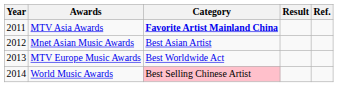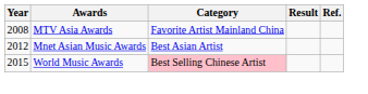 <table class="wikitable">
 <tr>
 <th>Year</th>
 <th>Awards</th>
 <th>Category</th>
 <th>Result</th>
 <th>Ref.</th>
 </tr>
 <tr>
-<td>2011</td>
+<td>2008</td>
 <td><a href='#'>MTV Asia Awards</a></td>
-<td><strong><a href='#'>Favorite Artist Mainland China</a></strong></td>
+<td><a href='#'>Favorite Artist Mainland China</a></td>
 <td></td>
 <td></td>
 </tr>
 <tr>
 <td>2012</td>
 <td><a href='#'>Mnet Asian Music Awards</a></td>
 <td><a href='#'>Best Asian Artist</a></td>
 <td></td>
 <td></td>
 </tr>
 <tr>
-<td>2013</td>
-<td><a href='#'>MTV Europe Music Awards</a></td>
-<td><a href='#'>Best Worldwide Act</a></td>
-<td></td>
-<td></td>
-</tr>
-<tr>
-<td>2014</td>
+<td>2015</td>
 <td><a href='#'>World Music Awards</a></td>
 <td style="background: pink;">Best Selling Chinese Artist</td>
 <td></td>
 <td></td>
 </tr>
 </table>
